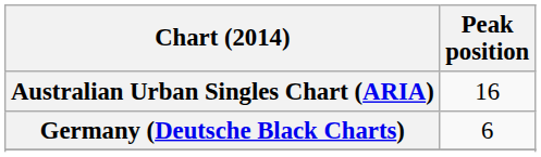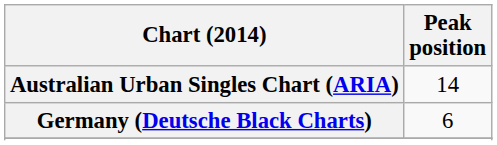 <table class="wikitable plainrowheaders sortable" style="text-align:center;">
 <tr>
 <th scope="col">Chart (2014)</th>
 <th scope="col">Peak<br>position</th>
 </tr>
 <tr>
 <th scope="row">Australian Urban Singles Chart (<a href='#'>ARIA</a>)</th>
-<td>16</td>
+<td>14</td>
 </tr>
 <tr>
 <th scope="row">Germany (<a href='#'>Deutsche Black Charts</a>)</th>
 <td>6</td>
 </tr>
 <tr>
 </tr>
 <tr>
 </tr>
 <tr>
 </tr>
 <tr>
 </tr>
 </table>
